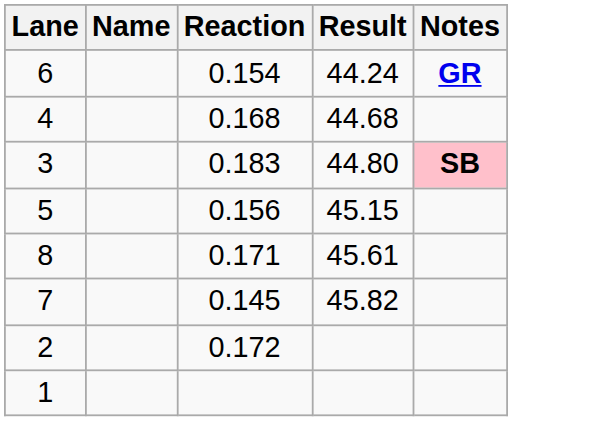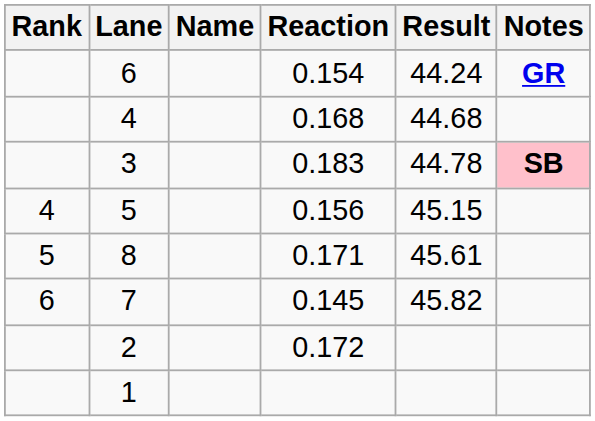 <table class="wikitable sortable" style="text-align:center">
 <tr>
+<th>Rank</th>
 <th>Lane</th>
 <th>Name</th>
 <th>Reaction</th>
 <th>Result</th>
 <th>Notes</th>
 </tr>
 <tr>
+<td></td>
 <td>6</td>
 <td align="left"></td>
 <td>0.154</td>
 <td>44.24</td>
 <td><strong><a href='#'>GR</a></strong></td>
 </tr>
 <tr>
+<td></td>
 <td>4</td>
 <td align="left"></td>
 <td>0.168</td>
 <td>44.68</td>
 <td></td>
 </tr>
 <tr>
+<td></td>
 <td>3</td>
 <td align="left"></td>
 <td>0.183</td>
-<td>44.80</td>
+<td>44.78</td>
 <td style="background: pink;"><strong>SB</strong></td>
 </tr>
 <tr>
+<td>4</td>
 <td>5</td>
 <td align="left"></td>
 <td>0.156</td>
 <td>45.15</td>
 <td></td>
 </tr>
 <tr>
+<td>5</td>
 <td>8</td>
 <td align="left"></td>
 <td>0.171</td>
 <td>45.61</td>
 <td></td>
 </tr>
 <tr>
+<td>6</td>
 <td>7</td>
 <td align="left"></td>
 <td>0.145</td>
 <td>45.82</td>
 <td></td>
 </tr>
 <tr>
+<td></td>
 <td>2</td>
 <td align="left"></td>
 <td>0.172</td>
 <td></td>
 <td></td>
 </tr>
 <tr>
+<td></td>
 <td>1</td>
 <td align="left"></td>
 <td></td>
 <td></td>
 <td></td>
 </tr>
 </table>
